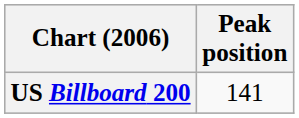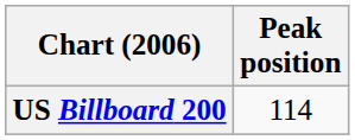 <table class="wikitable sortable plainrowheaders" style="text-align:center">
 <tr>
 <th scope="col">Chart (2006)</th>
 <th scope="col">Peak<br>position</th>
 </tr>
 <tr>
 <th scope="row">US <a href='#'><em>Billboard</em> 200</a></th>
-<td>141</td>
+<td>114</td>
 </tr>
 </table>
